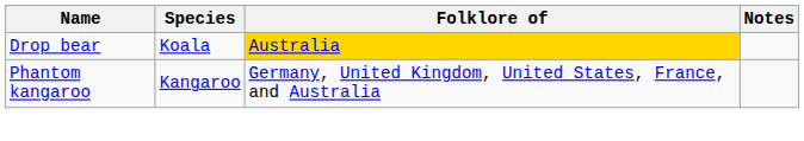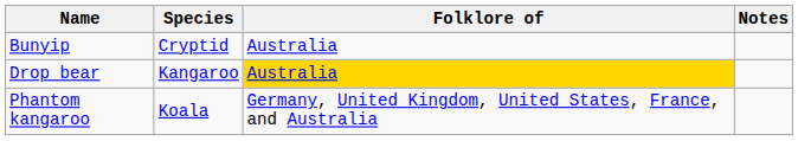 <table class="wikitable sortable">
 <tr>
 <th>Name</th>
 <th>Species</th>
 <th>Folklore of</th>
 <th>Notes</th>
 </tr>
 <tr>
+<td><a href='#'>Bunyip</a></td>
+<td><a href='#'>Cryptid</a></td>
+<td><a href='#'>Australia</a></td>
+<td></td>
+</tr>
+<tr>
 <td><a href='#'>Drop bear</a></td>
-<td><a href='#'>Koala</a></td>
+<td><a href='#'>Kangaroo</a></td>
 <td style="background: gold;"><a href='#'>Australia</a></td>
 <td></td>
 </tr>
 <tr>
 <td><a href='#'>Phantom kangaroo</a></td>
-<td><a href='#'>Kangaroo</a></td>
+<td><a href='#'>Koala</a></td>
 <td><a href='#'>Germany</a>, <a href='#'>United Kingdom</a>, <a href='#'>United States</a>, <a href='#'>France</a>, and <a href='#'>Australia</a></td>
 <td></td>
 </tr>
 </table>
